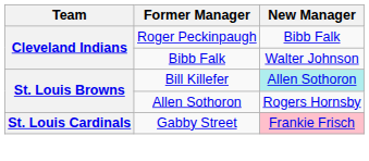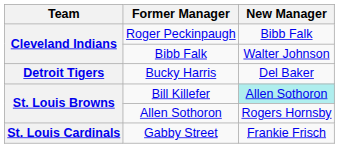 <table class="wikitable plainrowheaders" style="text-align:center;">
 <tr>
 <th>Team</th>
 <th>Former Manager</th>
 <th>New Manager</th>
 </tr>
 <tr>
 <th rowspan="2" scope="row" style="text-align:center;"><a href='#'>Cleveland Indians</a></th>
 <td><a href='#'>Roger Peckinpaugh</a></td>
 <td><a href='#'>Bibb Falk</a></td>
 </tr>
 <tr>
 <td><a href='#'>Bibb Falk</a></td>
 <td><a href='#'>Walter Johnson</a></td>
 </tr>
 <tr>
+<th scope="row" style="text-align:center;"><a href='#'>Detroit Tigers</a></th>
+<td><a href='#'>Bucky Harris</a></td>
+<td><a href='#'>Del Baker</a></td>
+</tr>
+<tr>
 <th rowspan="2" scope="row" style="text-align:center;"><a href='#'>St. Louis Browns</a></th>
 <td><a href='#'>Bill Killefer</a></td>
 <td style="background: paleturquoise;"><a href='#'>Allen Sothoron</a></td>
 </tr>
 <tr>
 <td><a href='#'>Allen Sothoron</a></td>
 <td><a href='#'>Rogers Hornsby</a></td>
 </tr>
 <tr>
 <th scope="row" style="text-align:center;"><a href='#'>St. Louis Cardinals</a></th>
 <td><a href='#'>Gabby Street</a></td>
-<td style="background: pink;"><a href='#'>Frankie Frisch</a></td>
+<td><a href='#'>Frankie Frisch</a></td>
 </tr>
 </table>
